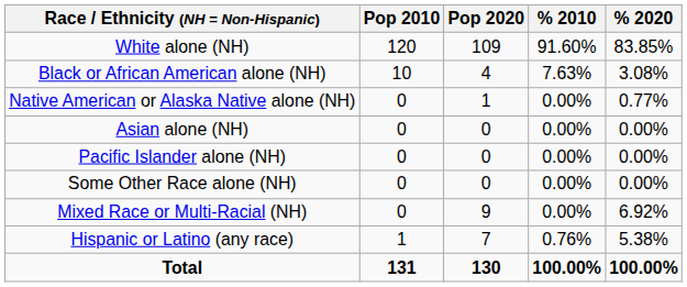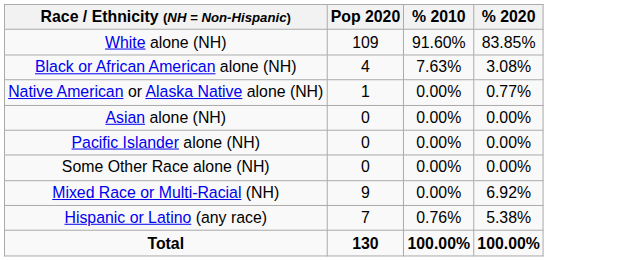 <table class="wikitable" style="text-align:center;">
 <tr>
 <th>Race / Ethnicity <small>(<em>NH = Non-Hispanic</em>)</small></th>
-<th>Pop 2010</th>
 <th>Pop 2020</th>
 <th>% 2010</th>
 <th>% 2020</th>
 </tr>
 <tr>
 <td><a href='#'>White</a> alone (NH)</td>
-<td>120</td>
 <td>109</td>
 <td>91.60%</td>
 <td>83.85%</td>
 </tr>
 <tr>
 <td><a href='#'>Black or African American</a> alone (NH)</td>
-<td>10</td>
 <td>4</td>
 <td>7.63%</td>
 <td>3.08%</td>
 </tr>
 <tr>
 <td><a href='#'>Native American</a> or <a href='#'>Alaska Native</a> alone (NH)</td>
-<td>0</td>
 <td>1</td>
 <td>0.00%</td>
 <td>0.77%</td>
 </tr>
 <tr>
 <td><a href='#'>Asian</a> alone (NH)</td>
 <td>0</td>
-<td>0</td>
 <td>0.00%</td>
 <td>0.00%</td>
 </tr>
 <tr>
 <td><a href='#'>Pacific Islander</a> alone (NH)</td>
-<td>0</td>
 <td>0</td>
 <td>0.00%</td>
 <td>0.00%</td>
 </tr>
 <tr>
 <td>Some Other Race alone (NH)</td>
 <td>0</td>
-<td>0</td>
 <td>0.00%</td>
 <td>0.00%</td>
 </tr>
 <tr>
 <td><a href='#'>Mixed Race or Multi-Racial</a> (NH)</td>
-<td>0</td>
 <td>9</td>
 <td>0.00%</td>
 <td>6.92%</td>
 </tr>
 <tr>
 <td><a href='#'>Hispanic or Latino</a> (any race)</td>
-<td>1</td>
 <td>7</td>
 <td>0.76%</td>
 <td>5.38%</td>
 </tr>
 <tr>
 <td><strong>Total</strong></td>
-<td><strong>131</strong></td>
 <td><strong>130</strong></td>
 <td><strong>100.00%</strong></td>
 <td><strong>100.00%</strong></td>
 </tr>
 </table>
